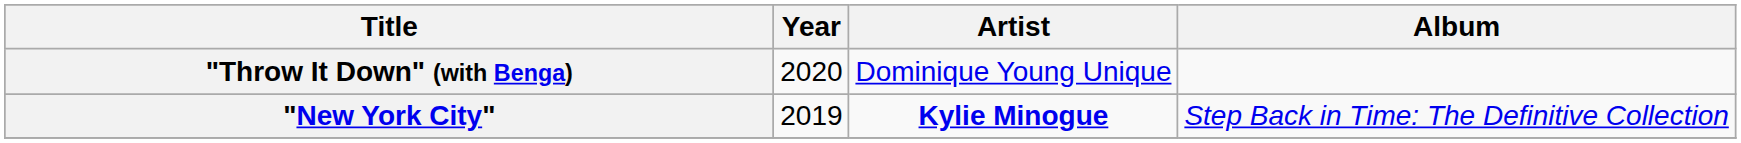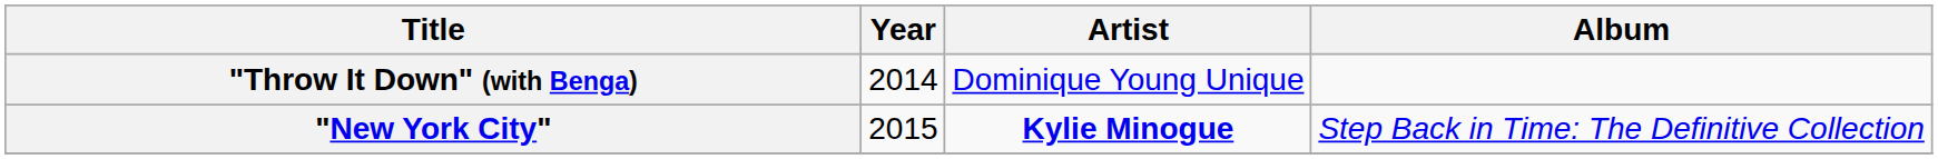 <table class="wikitable plainrowheaders" style="text-align:center;">
 <tr>
 <th scope="col" style="width:27em;">Title</th>
 <th scope="col" style="width:1em;">Year</th>
 <th scope="col">Artist</th>
 <th scope="col">Album</th>
 </tr>
 <tr>
 <th scope="row">"Throw It Down" <small>(with <a href='#'>Benga</a>)</small></th>
-<td>2020</td>
+<td>2014</td>
 <td><a href='#'>Dominique Young Unique</a></td>
 <td></td>
 </tr>
 <tr>
 <th scope="row">"<a href='#'>New York City</a>"</th>
-<td>2019</td>
+<td>2015</td>
 <td><strong><a href='#'>Kylie Minogue</a></strong></td>
 <td><em><a href='#'>Step Back in Time: The Definitive Collection</a></em></td>
 </tr>
 <tr>
 </tr>
 </table>
